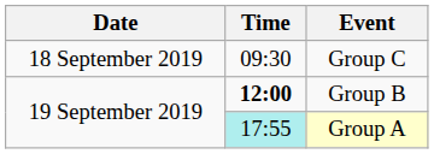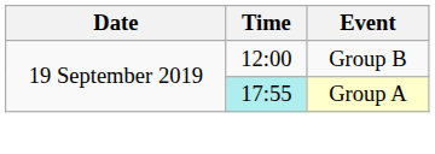 <table class = "wikitable" style="text-align:center;">
 <tr>
 <th width=150>Date</th>
 <th width=50>Time</th>
 <th width=80>Event</th>
 </tr>
 <tr>
-<td>18 September 2019</td>
-<td>09:30</td>
-<td>Group C</td>
-</tr>
-<tr>
 <td rowspan=2>19 September 2019</td>
-<td><strong>12:00</strong></td>
+<td>12:00</td>
 <td>Group B</td>
 </tr>
 <tr>
 <td style="background: paleturquoise;">17:55</td>
 <td bgcolor="ffffcc">Group A</td>
 </tr>
 </table>
